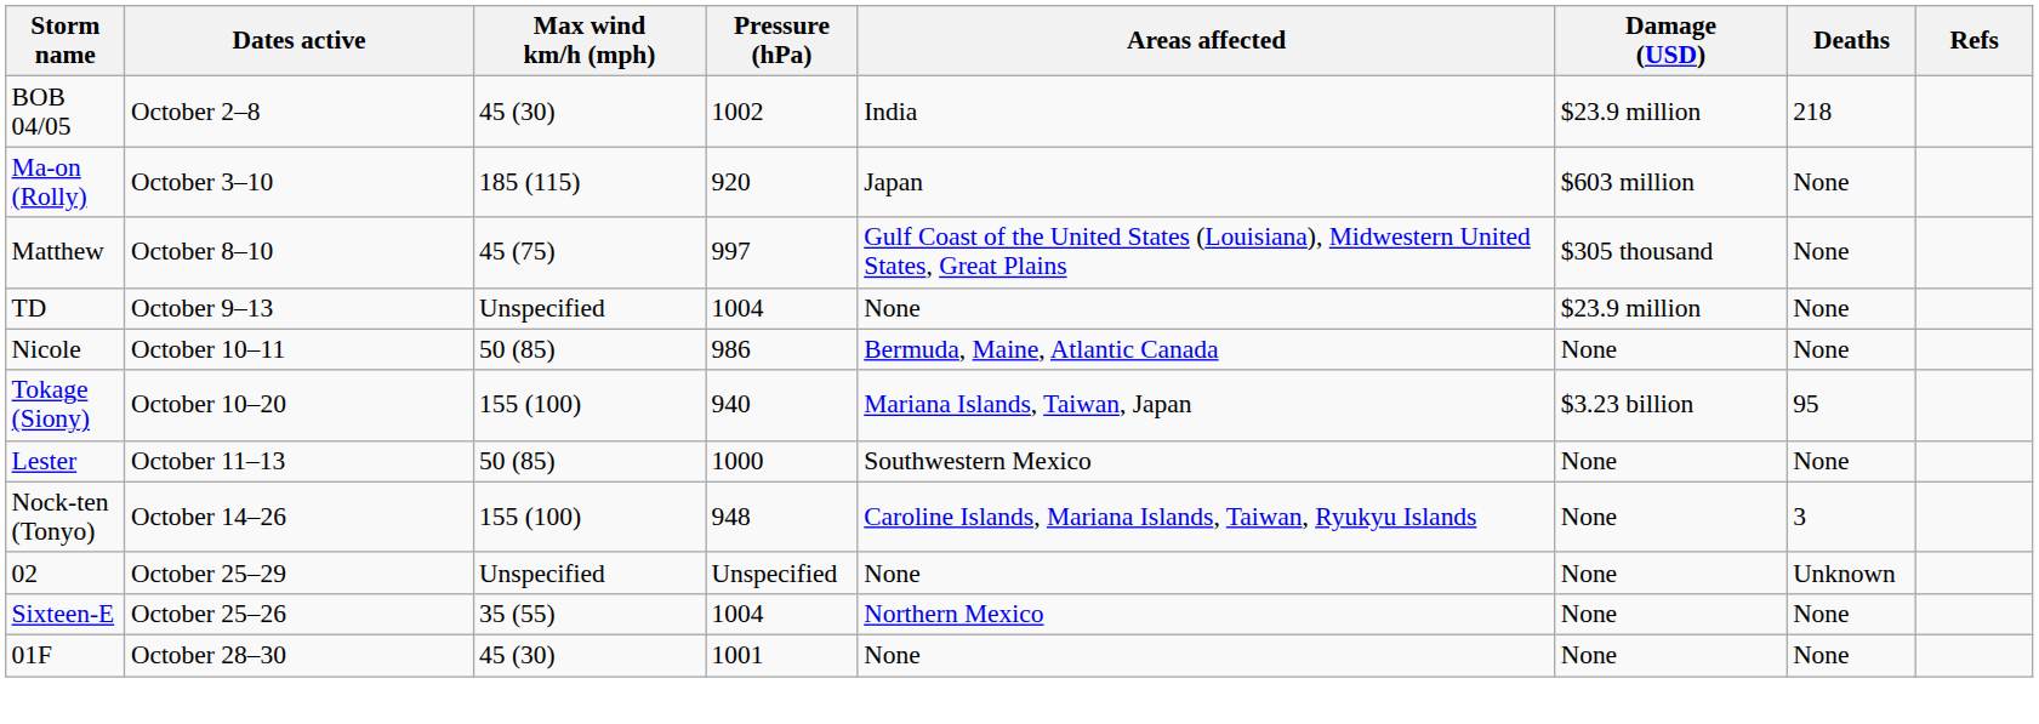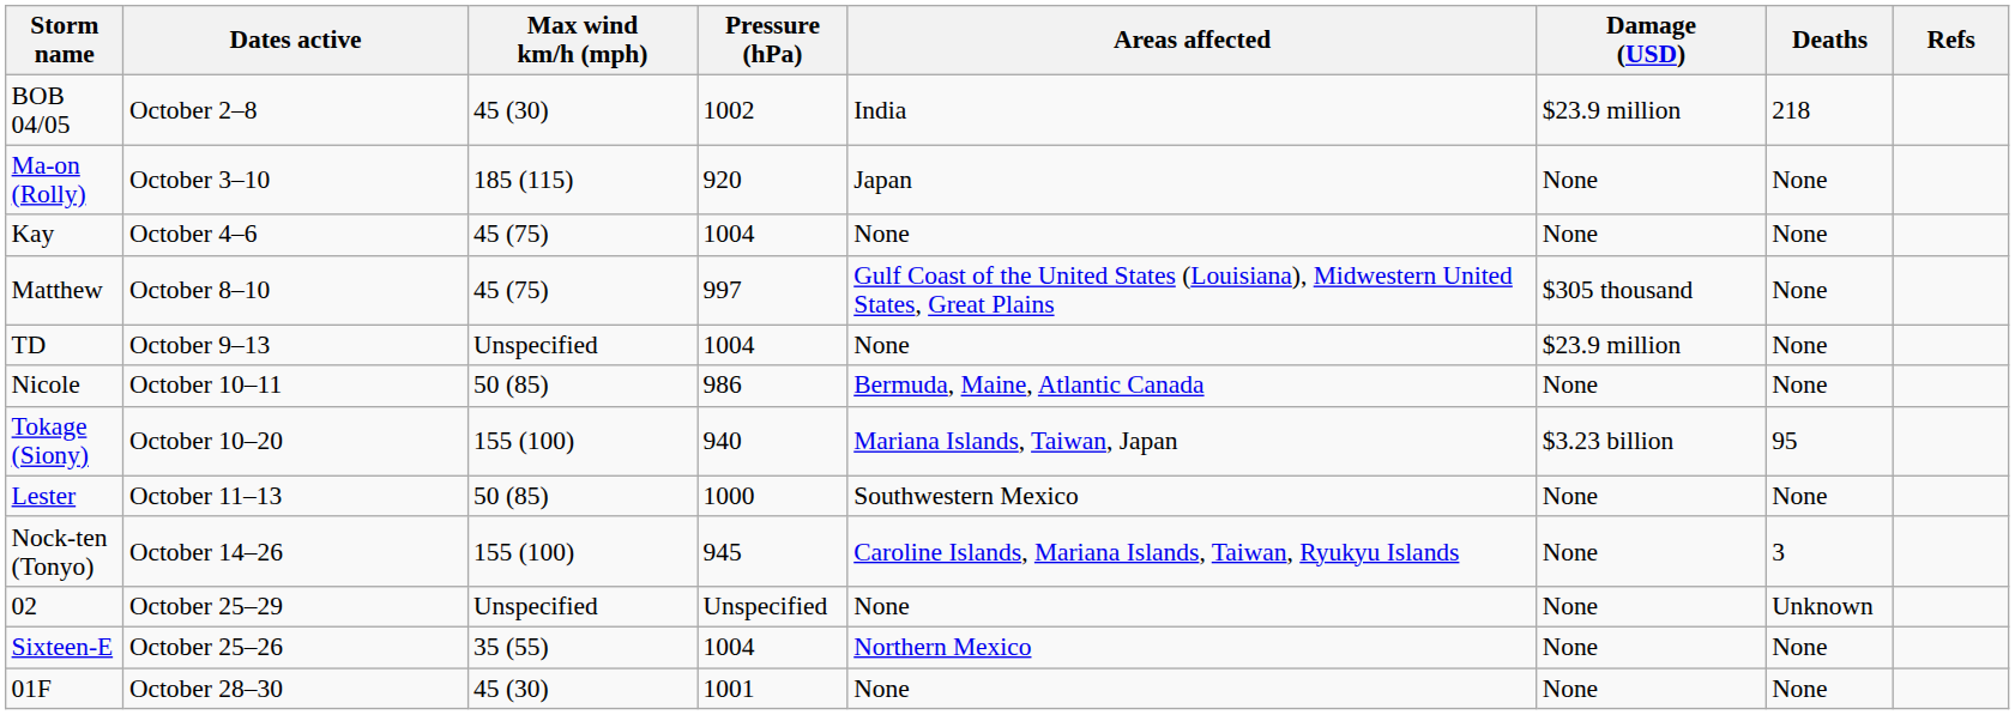 <table class="wikitable sortable">
 <tr>
 <th width="5%">Storm name</th>
 <th width="15%">Dates active</th>
 <th width="10%">Max wind<br>km/h (mph)</th>
 <th width="5%">Pressure<br>(hPa)</th>
 <th width="30%">Areas affected</th>
 <th width="10%">Damage<br>(<a href='#'>USD</a>)</th>
 <th width="5%">Deaths</th>
 <th width="5%">Refs</th>
 </tr>
 <tr>
 <td>BOB 04/05</td>
 <td>October 2–8</td>
 <td>45 (30)</td>
 <td>1002</td>
 <td>India</td>
 <td>$23.9 million</td>
 <td>218</td>
 <td></td>
 </tr>
 <tr>
 <td><a href='#'>Ma-on (Rolly)</a></td>
 <td>October 3–10</td>
 <td>185 (115)</td>
 <td>920</td>
 <td>Japan</td>
-<td>$603 million</td>
+<td>None</td>
+<td>None</td>
+<td></td>
+</tr>
+<tr>
+<td>Kay</td>
+<td>October 4–6</td>
+<td>45 (75)</td>
+<td>1004</td>
+<td>None</td>
+<td>None</td>
 <td>None</td>
 <td></td>
 </tr>
 <tr>
 <td>Matthew</td>
 <td>October 8–10</td>
 <td>45 (75)</td>
 <td>997</td>
 <td><a href='#'>Gulf Coast of the United States</a> (<a href='#'>Louisiana</a>), <a href='#'>Midwestern United States</a>, <a href='#'>Great Plains</a></td>
 <td>$305 thousand</td>
 <td>None</td>
 <td></td>
 </tr>
 <tr>
 <td>TD</td>
 <td>October 9–13</td>
 <td>Unspecified</td>
 <td>1004</td>
 <td>None</td>
 <td>$23.9 million</td>
 <td>None</td>
 <td></td>
 </tr>
 <tr>
 <td>Nicole</td>
 <td>October 10–11</td>
 <td>50 (85)</td>
 <td>986</td>
 <td><a href='#'>Bermuda</a>, <a href='#'>Maine</a>, <a href='#'>Atlantic Canada</a></td>
 <td>None</td>
 <td>None</td>
 <td></td>
 </tr>
 <tr>
 <td><a href='#'>Tokage (Siony)</a></td>
 <td>October 10–20</td>
 <td>155 (100)</td>
 <td>940</td>
 <td><a href='#'>Mariana Islands</a>, <a href='#'>Taiwan</a>, Japan</td>
 <td>$3.23 billion</td>
 <td>95</td>
 <td></td>
 </tr>
 <tr>
 <td><a href='#'>Lester</a></td>
 <td>October 11–13</td>
 <td>50 (85)</td>
 <td>1000</td>
 <td>Southwestern Mexico</td>
 <td>None</td>
 <td>None</td>
 <td></td>
 </tr>
 <tr>
 <td>Nock-ten (Tonyo)</td>
 <td>October 14–26</td>
 <td>155 (100)</td>
-<td>948</td>
+<td>945</td>
 <td><a href='#'>Caroline Islands</a>, <a href='#'>Mariana Islands</a>, <a href='#'>Taiwan</a>, <a href='#'>Ryukyu Islands</a></td>
 <td>None</td>
 <td>3</td>
 <td></td>
 </tr>
 <tr>
 <td>02</td>
 <td>October 25–29</td>
 <td>Unspecified</td>
 <td>Unspecified</td>
 <td>None</td>
 <td>None</td>
 <td>Unknown</td>
 <td></td>
 </tr>
 <tr>
 <td><a href='#'>Sixteen-E</a></td>
 <td>October 25–26</td>
 <td>35 (55)</td>
 <td>1004</td>
 <td><a href='#'>Northern Mexico</a></td>
 <td>None</td>
 <td>None</td>
 <td></td>
 </tr>
 <tr>
 <td>01F</td>
 <td>October 28–30</td>
 <td>45 (30)</td>
 <td>1001</td>
 <td>None</td>
 <td>None</td>
 <td>None</td>
 <td></td>
 </tr>
 </table>
